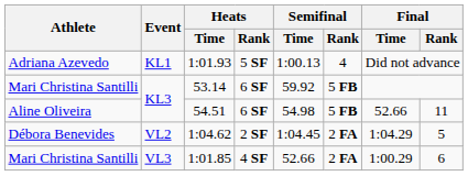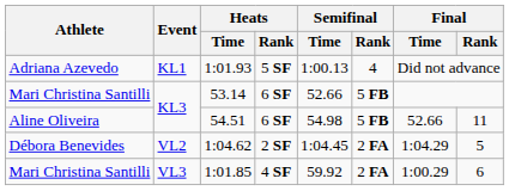 <table class="wikitable" style="font-size:90%">
 <tr>
 <th rowspan="2">Athlete</th>
 <th rowspan="2">Event</th>
 <th colspan="2">Heats</th>
 <th colspan="2">Semifinal</th>
 <th colspan="2">Final</th>
 </tr>
 <tr style="font-size:95%">
 <th>Time</th>
 <th>Rank</th>
 <th>Time</th>
 <th>Rank</th>
 <th>Time</th>
 <th>Rank</th>
 </tr>
 <tr align=center>
 <td align=left><a href='#'>Adriana Azevedo</a></td>
 <td align=left><a href='#'>KL1</a></td>
 <td>1:01.93</td>
 <td>5 <strong>SF</strong></td>
 <td>1:00.13</td>
 <td>4</td>
 <td colspan=2>Did not advance</td>
 </tr>
 <tr align=center>
 <td align=left><a href='#'>Mari Christina Santilli</a></td>
 <td align=left rowspan=2><a href='#'>KL3</a></td>
 <td>53.14</td>
 <td>6 <strong>SF</strong></td>
-<td>59.92</td>
+<td>52.66</td>
 <td>5 <strong>FB</strong></td>
 <td colspan=2></td>
 </tr>
 <tr align=center>
 <td align=left><a href='#'>Aline Oliveira</a></td>
 <td>54.51</td>
 <td>6 <strong>SF</strong></td>
 <td>54.98</td>
 <td>5 <strong>FB</strong></td>
 <td>52.66</td>
 <td>11</td>
 </tr>
 <tr align=center>
 <td align=left><a href='#'>Débora Benevides</a></td>
 <td align=left><a href='#'>VL2</a></td>
 <td>1:04.62</td>
 <td>2 <strong>SF</strong></td>
 <td>1:04.45</td>
 <td>2 <strong>FA</strong></td>
 <td>1:04.29</td>
 <td>5</td>
 </tr>
 <tr align=center>
 <td align=left><a href='#'>Mari Christina Santilli</a></td>
 <td align=left><a href='#'>VL3</a></td>
 <td>1:01.85</td>
 <td>4 <strong>SF</strong></td>
-<td>52.66</td>
+<td>59.92</td>
 <td>2 <strong>FA</strong></td>
 <td>1:00.29</td>
 <td>6</td>
 </tr>
 </table>
